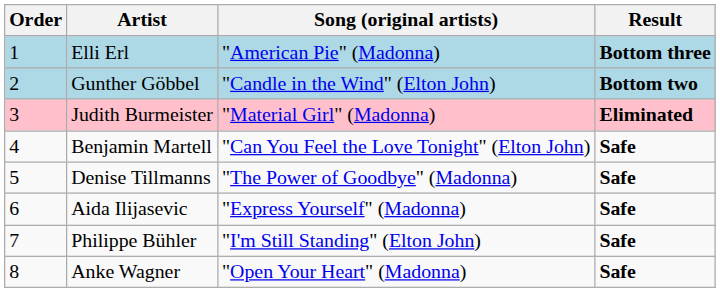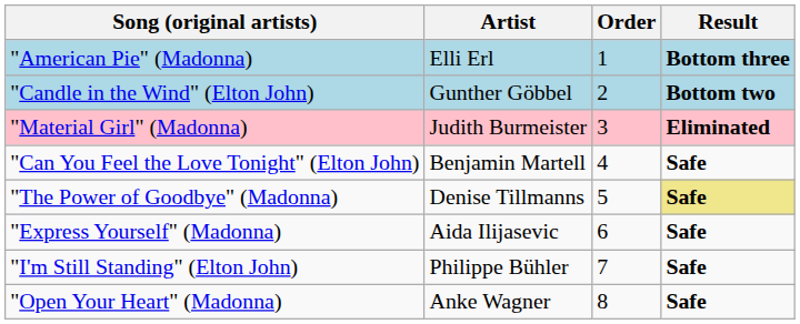 <table class=wikitable>
 <tr>
+<th>Song (original artists)</th>
+<th>Artist</th>
 <th>Order</th>
-<th>Artist</th>
-<th>Song (original artists)</th>
 <th>Result</th>
 </tr>
 <tr style="background:lightblue;">
+<td>"<a href='#'>American Pie</a>" (<a href='#'>Madonna</a>)</td>
+<td>Elli Erl</td>
 <td>1</td>
-<td>Elli Erl</td>
-<td>"<a href='#'>American Pie</a>" (<a href='#'>Madonna</a>)</td>
 <td><strong>Bottom three</strong></td>
 </tr>
 <tr style="background:lightblue;">
+<td>"<a href='#'>Candle in the Wind</a>" (<a href='#'>Elton John</a>)</td>
+<td>Gunther Göbbel</td>
 <td>2</td>
-<td>Gunther Göbbel</td>
-<td>"<a href='#'>Candle in the Wind</a>" (<a href='#'>Elton John</a>)</td>
 <td><strong>Bottom two</strong></td>
 </tr>
 <tr style="background:pink;">
+<td>"<a href='#'>Material Girl</a>" (<a href='#'>Madonna</a>)</td>
+<td>Judith Burmeister</td>
 <td>3</td>
-<td>Judith Burmeister</td>
-<td>"<a href='#'>Material Girl</a>" (<a href='#'>Madonna</a>)</td>
 <td><strong>Eliminated</strong></td>
 </tr>
 <tr>
+<td>"<a href='#'>Can You Feel the Love Tonight</a>" (<a href='#'>Elton John</a>)</td>
+<td>Benjamin Martell</td>
 <td>4</td>
-<td>Benjamin Martell</td>
-<td>"<a href='#'>Can You Feel the Love Tonight</a>" (<a href='#'>Elton John</a>)</td>
 <td><strong>Safe</strong></td>
 </tr>
 <tr>
+<td>"<a href='#'>The Power of Goodbye</a>" (<a href='#'>Madonna</a>)</td>
+<td>Denise Tillmanns</td>
 <td>5</td>
-<td>Denise Tillmanns</td>
-<td>"<a href='#'>The Power of Goodbye</a>" (<a href='#'>Madonna</a>)</td>
+<td style="background: khaki;"><strong>Safe</strong></td>
+</tr>
+<tr>
+<td>"<a href='#'>Express Yourself</a>" (<a href='#'>Madonna</a>)</td>
+<td>Aida Ilijasevic</td>
+<td>6</td>
 <td><strong>Safe</strong></td>
 </tr>
 <tr>
-<td>6</td>
-<td>Aida Ilijasevic</td>
-<td>"<a href='#'>Express Yourself</a>" (<a href='#'>Madonna</a>)</td>
+<td>"<a href='#'>I'm Still Standing</a>" (<a href='#'>Elton John</a>)</td>
+<td>Philippe Bühler</td>
+<td>7</td>
 <td><strong>Safe</strong></td>
 </tr>
 <tr>
-<td>7</td>
-<td>Philippe Bühler</td>
-<td>"<a href='#'>I'm Still Standing</a>" (<a href='#'>Elton John</a>)</td>
-<td><strong>Safe</strong></td>
-</tr>
-<tr>
+<td>"<a href='#'>Open Your Heart</a>" (<a href='#'>Madonna</a>)</td>
+<td>Anke Wagner</td>
 <td>8</td>
-<td>Anke Wagner</td>
-<td>"<a href='#'>Open Your Heart</a>" (<a href='#'>Madonna</a>)</td>
 <td><strong>Safe</strong></td>
 </tr>
 </table>
